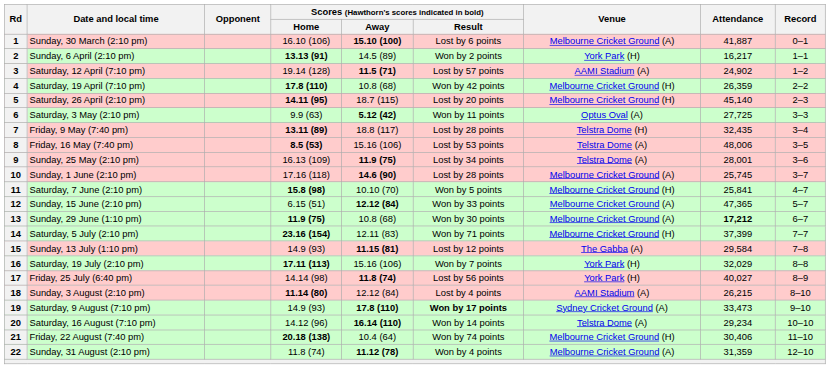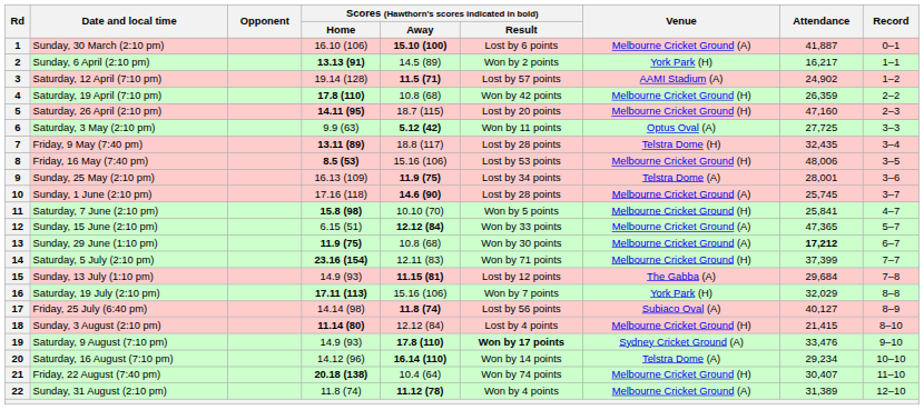 <table class="wikitable" style="font-size:90%; text-align:center; width: 100%; margin-left: auto; margin-right: auto">
 <tr>
 <th rowspan="2">Rd</th>
 <th rowspan="2">Date and local time</th>
 <th rowspan="2">Opponent</th>
 <th colspan="3">Scores <small>(Hawthorn's scores indicated in bold)</small></th>
 <th rowspan="2">Venue</th>
 <th rowspan="2">Attendance</th>
 <th rowspan="2">Record</th>
 </tr>
 <tr>
 <th>Home</th>
 <th>Away</th>
 <th>Result</th>
 </tr>
 <tr style="background:#fcc;">
 <th>1</th>
 <td align=left>Sunday, 30 March (2:10 pm)</td>
 <td align=left></td>
 <td>16.10 (106)</td>
 <td><strong>15.10 (100)</strong></td>
 <td>Lost by 6 points</td>
 <td><a href='#'>Melbourne Cricket Ground</a> (A)</td>
 <td>41,887</td>
 <td>0–1</td>
 </tr>
 <tr style="background:#cfc">
 <th>2</th>
 <td align=left>Sunday, 6 April (2:10 pm)</td>
 <td align=left></td>
 <td><strong>13.13 (91)</strong></td>
 <td>14.5 (89)</td>
 <td>Won by 2 points</td>
 <td><a href='#'>York Park</a> (H)</td>
 <td>16,217</td>
 <td>1–1</td>
 </tr>
 <tr style="background:#fcc;">
 <th>3</th>
 <td align=left>Saturday, 12 April (7:10 pm)</td>
 <td align=left></td>
 <td>19.14 (128)</td>
 <td><strong>11.5 (71)</strong></td>
 <td>Lost by 57 points</td>
 <td><a href='#'>AAMI Stadium</a> (A)</td>
 <td>24,902</td>
 <td>1–2</td>
 </tr>
 <tr style="background:#cfc">
 <th>4</th>
 <td align=left>Saturday, 19 April (7:10 pm)</td>
 <td align=left></td>
 <td><strong>17.8 (110)</strong></td>
 <td>10.8 (68)</td>
 <td>Won by 42 points</td>
 <td><a href='#'>Melbourne Cricket Ground</a> (H)</td>
 <td>26,359</td>
 <td>2–2</td>
 </tr>
 <tr style="background:#fcc;">
 <th>5</th>
 <td align=left>Saturday, 26 April (2:10 pm)</td>
 <td align=left></td>
 <td><strong>14.11 (95)</strong></td>
 <td>18.7 (115)</td>
 <td>Lost by 20 points</td>
 <td><a href='#'>Melbourne Cricket Ground</a> (H)</td>
-<td>45,140</td>
+<td>47,160</td>
 <td>2–3</td>
 </tr>
 <tr style="background:#cfc">
 <th>6</th>
 <td align=left>Saturday, 3 May (2:10 pm)</td>
 <td align=left></td>
 <td>9.9 (63)</td>
 <td><strong>5.12 (42)</strong></td>
 <td>Won by 11 points</td>
 <td><a href='#'>Optus Oval</a> (A)</td>
 <td>27,725</td>
 <td>3–3</td>
 </tr>
 <tr style="background:#fcc;">
 <th>7</th>
 <td align=left>Friday, 9 May (7:40 pm)</td>
 <td align=left></td>
 <td><strong>13.11 (89)</strong></td>
 <td>18.8 (117)</td>
 <td>Lost by 28 points</td>
 <td><a href='#'>Telstra Dome</a> (H)</td>
 <td>32,435</td>
 <td>3–4</td>
 </tr>
 <tr style="background:#fcc;">
 <th>8</th>
 <td align=left>Friday, 16 May (7:40 pm)</td>
 <td align=left></td>
 <td><strong>8.5 (53)</strong></td>
 <td>15.16 (106)</td>
 <td>Lost by 53 points</td>
-<td><a href='#'>Telstra Dome</a> (A)</td>
+<td><a href='#'>Melbourne Cricket Ground</a> (H)</td>
 <td>48,006</td>
 <td>3–5</td>
 </tr>
 <tr style="background:#fcc;">
 <th>9</th>
 <td align=left>Sunday, 25 May (2:10 pm)</td>
 <td align=left></td>
 <td>16.13 (109)</td>
 <td><strong>11.9 (75)</strong></td>
 <td>Lost by 34 points</td>
 <td><a href='#'>Telstra Dome</a> (A)</td>
 <td>28,001</td>
 <td>3–6</td>
 </tr>
 <tr style="background:#fcc;">
 <th>10</th>
 <td align=left>Sunday, 1 June (2:10 pm)</td>
 <td align=left></td>
 <td>17.16 (118)</td>
 <td><strong>14.6 (90)</strong></td>
 <td>Lost by 28 points</td>
 <td><a href='#'>Melbourne Cricket Ground</a> (A)</td>
 <td>25,745</td>
 <td>3–7</td>
 </tr>
 <tr style="background:#cfc">
 <th>11</th>
 <td align=left>Saturday, 7 June (2:10 pm)</td>
 <td align=left></td>
 <td><strong>15.8 (98)</strong></td>
 <td>10.10 (70)</td>
 <td>Won by 5 points</td>
 <td><a href='#'>Melbourne Cricket Ground</a> (H)</td>
 <td>25,841</td>
 <td>4–7</td>
 </tr>
 <tr style="background:#cfc">
 <th>12</th>
 <td align=left>Sunday, 15 June (2:10 pm)</td>
 <td align=left></td>
 <td>6.15 (51)</td>
 <td><strong>12.12 (84)</strong></td>
 <td>Won by 33 points</td>
 <td><a href='#'>Melbourne Cricket Ground</a> (A)</td>
 <td>47,365</td>
 <td>5–7</td>
 </tr>
 <tr style="background:#cfc">
 <th>13</th>
 <td align=left>Sunday, 29 June (1:10 pm)</td>
 <td align=left></td>
 <td><strong>11.9 (75)</strong></td>
 <td>10.8 (68)</td>
 <td>Won by 30 points</td>
 <td><a href='#'>Melbourne Cricket Ground</a> (A)</td>
 <td><strong>17,212</strong></td>
 <td>6–7</td>
 </tr>
 <tr style="background:#cfc">
 <th>14</th>
 <td align=left>Saturday, 5 July (2:10 pm)</td>
 <td align=left></td>
 <td><strong>23.16 (154)</strong></td>
 <td>12.11 (83)</td>
 <td>Won by 71 points</td>
 <td><a href='#'>Melbourne Cricket Ground</a> (H)</td>
 <td>37,399</td>
 <td>7–7</td>
 </tr>
 <tr style="background:#fcc;">
 <th>15</th>
 <td align=left>Sunday, 13 July (1:10 pm)</td>
 <td align=left></td>
 <td>14.9 (93)</td>
 <td><strong>11.15 (81)</strong></td>
 <td>Lost by 12 points</td>
 <td><a href='#'>The Gabba</a> (A)</td>
-<td>29,584</td>
+<td>29,684</td>
 <td>7–8</td>
 </tr>
 <tr style="background:#cfc">
 <th>16</th>
 <td align=left>Saturday, 19 July (2:10 pm)</td>
 <td align=left></td>
 <td><strong>17.11 (113)</strong></td>
 <td>15.16 (106)</td>
 <td>Won by 7 points</td>
 <td><a href='#'>York Park</a> (H)</td>
 <td>32,029</td>
 <td>8–8</td>
 </tr>
 <tr style="background:#fcc;">
 <th>17</th>
 <td align=left>Friday, 25 July (6:40 pm)</td>
 <td align=left></td>
 <td>14.14 (98)</td>
 <td><strong>11.8 (74)</strong></td>
 <td>Lost by 56 points</td>
-<td><a href='#'>York Park</a> (H)</td>
-<td>40,027</td>
+<td><a href='#'>Subiaco Oval</a> (A)</td>
+<td>40,127</td>
 <td>8–9</td>
 </tr>
 <tr style="background:#fcc;">
 <th>18</th>
 <td align=left>Sunday, 3 August (2:10 pm)</td>
 <td align=left></td>
 <td><strong>11.14 (80)</strong></td>
 <td>12.12 (84)</td>
 <td>Lost by 4 points</td>
-<td><a href='#'>AAMI Stadium</a> (A)</td>
-<td>26,215</td>
+<td><a href='#'>Melbourne Cricket Ground</a> (H)</td>
+<td>21,415</td>
 <td>8–10</td>
 </tr>
 <tr style="background:#cfc">
 <th>19</th>
 <td align=left>Saturday, 9 August (7:10 pm)</td>
 <td align=left></td>
 <td>14.9 (93)</td>
 <td><strong>17.8 (110)</strong></td>
 <td><strong>Won by 17 points</strong></td>
 <td><a href='#'>Sydney Cricket Ground</a> (A)</td>
-<td>33,473</td>
+<td>33,476</td>
 <td>9–10</td>
 </tr>
 <tr style="background:#cfc">
 <th>20</th>
 <td align=left>Saturday, 16 August (7:10 pm)</td>
 <td align=left></td>
 <td>14.12 (96)</td>
 <td><strong>16.14 (110)</strong></td>
 <td>Won by 14 points</td>
 <td><a href='#'>Telstra Dome</a> (A)</td>
 <td>29,234</td>
 <td>10–10</td>
 </tr>
 <tr style="background:#cfc">
 <th>21</th>
 <td align=left>Friday, 22 August (7:40 pm)</td>
 <td align=left></td>
 <td><strong>20.18 (138)</strong></td>
 <td>10.4 (64)</td>
 <td>Won by 74 points</td>
 <td><a href='#'>Melbourne Cricket Ground</a> (H)</td>
-<td>30,406</td>
+<td>30,407</td>
 <td>11–10</td>
 </tr>
 <tr style="background:#cfc">
 <th>22</th>
 <td align=left>Sunday, 31 August (2:10 pm)</td>
 <td align=left></td>
 <td>11.8 (74)</td>
 <td><strong>11.12 (78)</strong></td>
 <td>Won by 4 points</td>
 <td><a href='#'>Melbourne Cricket Ground</a> (A)</td>
-<td>31,359</td>
+<td>31,389</td>
 <td>12–10</td>
 </tr>
 <tr>
 <th colspan=9></th>
 </tr>
 </table>
